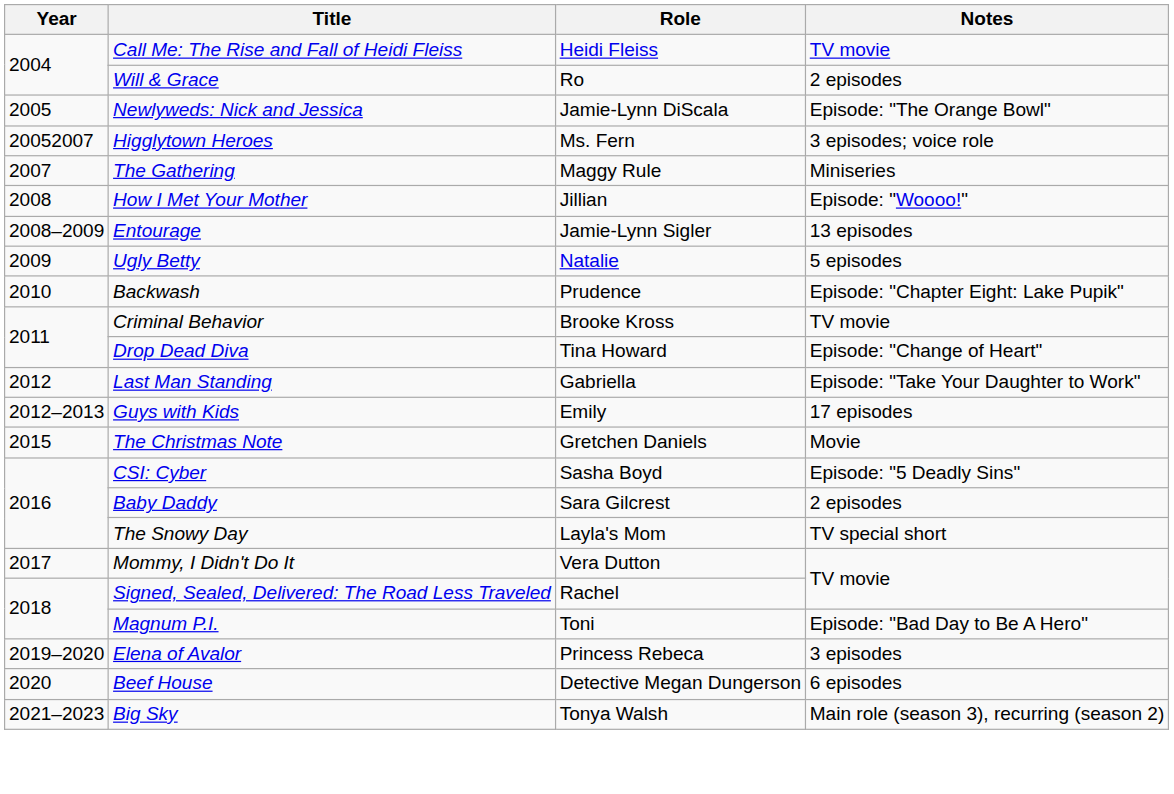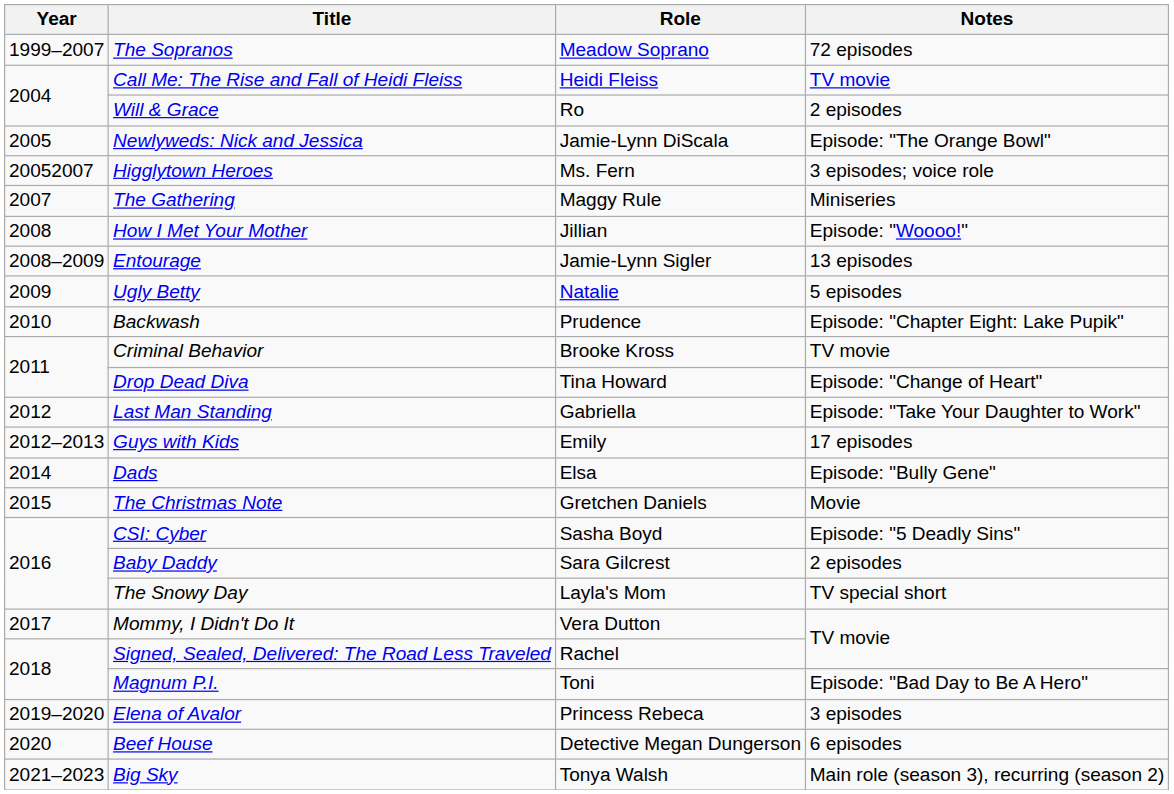 <table class="wikitable sortable">
 <tr>
 <th>Year</th>
 <th>Title</th>
 <th>Role</th>
 <th class="unsortable">Notes</th>
+</tr>
+<tr>
+<td>1999–2007</td>
+<td><em><a href='#'>The Sopranos</a></em></td>
+<td><a href='#'>Meadow Soprano</a></td>
+<td>72 episodes</td>
 </tr>
 <tr>
 <td rowspan=2>2004</td>
 <td><em><a href='#'>Call Me: The Rise and Fall of Heidi Fleiss</a></em></td>
 <td><a href='#'>Heidi Fleiss</a></td>
 <td><a href='#'>TV movie</a></td>
 </tr>
 <tr>
 <td><em><a href='#'>Will & Grace</a></em></td>
 <td>Ro</td>
 <td>2 episodes</td>
 </tr>
 <tr>
 <td>2005</td>
 <td><em><a href='#'>Newlyweds: Nick and Jessica</a></em></td>
 <td>Jamie-Lynn DiScala</td>
 <td>Episode: "The Orange Bowl"</td>
 </tr>
 <tr>
 <td>20052007</td>
 <td><em><a href='#'>Higglytown Heroes</a></em></td>
 <td>Ms. Fern</td>
 <td>3 episodes; voice role</td>
 </tr>
 <tr>
 <td>2007</td>
 <td><em><a href='#'>The Gathering</a></em></td>
 <td>Maggy Rule</td>
 <td>Miniseries</td>
 </tr>
 <tr>
 <td>2008</td>
 <td><em><a href='#'>How I Met Your Mother</a></em></td>
 <td>Jillian</td>
 <td>Episode: "<a href='#'>Woooo!</a>"</td>
 </tr>
 <tr>
 <td>2008–2009</td>
 <td><em><a href='#'>Entourage</a></em></td>
 <td>Jamie-Lynn Sigler</td>
 <td>13 episodes</td>
 </tr>
 <tr>
 <td>2009</td>
 <td><em><a href='#'>Ugly Betty</a></em></td>
 <td><a href='#'>Natalie</a></td>
 <td>5 episodes</td>
 </tr>
 <tr>
 <td>2010</td>
 <td><em>Backwash</em></td>
 <td>Prudence</td>
 <td>Episode: "Chapter Eight: Lake Pupik"</td>
 </tr>
 <tr>
 <td rowspan=2>2011</td>
 <td><em>Criminal Behavior</em></td>
 <td>Brooke Kross</td>
 <td>TV movie</td>
 </tr>
 <tr>
 <td><em><a href='#'>Drop Dead Diva</a></em></td>
 <td>Tina Howard</td>
 <td>Episode: "Change of Heart"</td>
 </tr>
 <tr>
 <td>2012</td>
 <td><em><a href='#'>Last Man Standing</a></em></td>
 <td>Gabriella</td>
 <td>Episode: "Take Your Daughter to Work"</td>
 </tr>
 <tr>
 <td>2012–2013</td>
 <td><em><a href='#'>Guys with Kids</a></em></td>
 <td>Emily</td>
 <td>17 episodes</td>
 </tr>
 <tr>
+<td>2014</td>
+<td><em><a href='#'>Dads</a></em></td>
+<td>Elsa</td>
+<td>Episode: "Bully Gene"</td>
+</tr>
+<tr>
 <td>2015</td>
 <td><em><a href='#'>The Christmas Note</a></em></td>
 <td>Gretchen Daniels</td>
 <td>Movie</td>
 </tr>
 <tr>
 <td rowspan=3>2016</td>
 <td><em><a href='#'>CSI: Cyber</a></em></td>
 <td>Sasha Boyd</td>
 <td>Episode: "5 Deadly Sins"</td>
 </tr>
 <tr>
 <td><em><a href='#'>Baby Daddy</a></em></td>
 <td>Sara Gilcrest</td>
 <td>2 episodes</td>
 </tr>
 <tr>
 <td><em>The Snowy Day</em></td>
 <td>Layla's Mom</td>
 <td>TV special short</td>
 </tr>
 <tr>
 <td>2017</td>
 <td><em>Mommy, I Didn't Do It</em></td>
 <td>Vera Dutton</td>
 <td rowspan=2>TV movie</td>
 </tr>
 <tr>
 <td rowspan=2>2018</td>
 <td><em><a href='#'>Signed, Sealed, Delivered: The Road Less Traveled</a></em></td>
 <td>Rachel</td>
 </tr>
 <tr>
 <td><em><a href='#'>Magnum P.I.</a></em></td>
 <td>Toni</td>
 <td>Episode: "Bad Day to Be A Hero"</td>
 </tr>
 <tr>
 <td>2019–2020</td>
 <td><em><a href='#'>Elena of Avalor</a></em></td>
 <td>Princess Rebeca</td>
 <td>3 episodes</td>
 </tr>
 <tr>
 <td>2020</td>
 <td><em><a href='#'>Beef House</a></em></td>
 <td>Detective Megan Dungerson</td>
 <td>6 episodes</td>
 </tr>
 <tr>
 <td>2021–2023</td>
 <td><em><a href='#'>Big Sky</a></em></td>
 <td>Tonya Walsh</td>
 <td>Main role (season 3), recurring (season 2)</td>
 </tr>
 </table>
